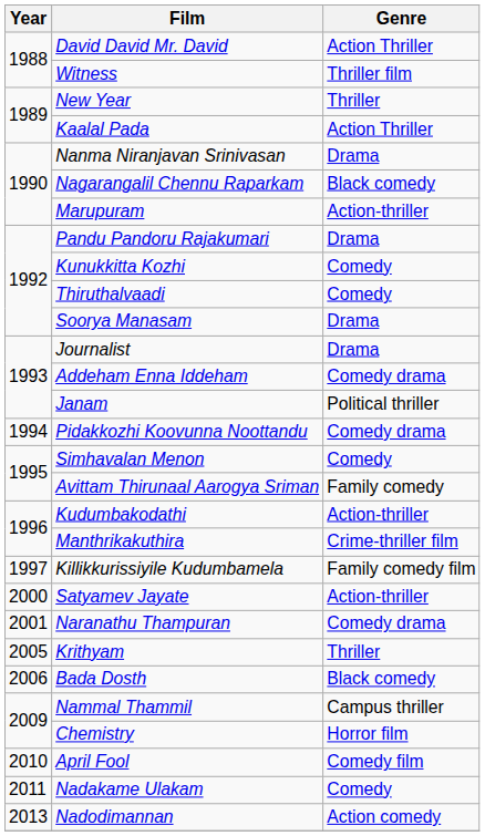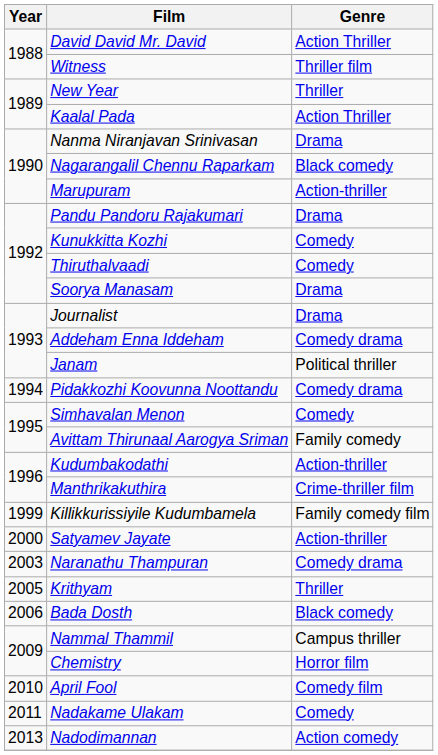 <table class="wikitable">
 <tr>
 <th>Year</th>
 <th>Film</th>
 <th>Genre</th>
 </tr>
 <tr>
 <td rowspan=2>1988</td>
 <td><em><a href='#'>David David Mr. David</a></em></td>
 <td><a href='#'>Action Thriller</a></td>
 </tr>
 <tr>
 <td><em><a href='#'>Witness</a></em></td>
 <td><a href='#'>Thriller film</a></td>
 </tr>
 <tr>
 <td rowspan=2>1989</td>
 <td><em><a href='#'>New Year</a></em></td>
 <td><a href='#'>Thriller</a></td>
 </tr>
 <tr>
 <td><em><a href='#'>Kaalal Pada</a></em></td>
 <td><a href='#'>Action Thriller</a></td>
 </tr>
 <tr>
 <td rowspan=3>1990</td>
 <td><em>Nanma Niranjavan Srinivasan</em></td>
 <td><a href='#'>Drama</a></td>
 </tr>
 <tr>
 <td><em><a href='#'>Nagarangalil Chennu Raparkam</a></em></td>
 <td><a href='#'>Black comedy</a></td>
 </tr>
 <tr>
 <td><em><a href='#'>Marupuram</a></em></td>
 <td><a href='#'>Action-thriller</a></td>
 </tr>
 <tr>
 <td rowspan=4>1992</td>
 <td><em><a href='#'>Pandu Pandoru Rajakumari</a></em></td>
 <td><a href='#'>Drama</a></td>
 </tr>
 <tr>
 <td><em><a href='#'>Kunukkitta Kozhi</a></em></td>
 <td><a href='#'>Comedy</a></td>
 </tr>
 <tr>
 <td><em><a href='#'>Thiruthalvaadi</a></em></td>
 <td><a href='#'>Comedy</a></td>
 </tr>
 <tr>
 <td><em><a href='#'>Soorya Manasam</a></em></td>
 <td><a href='#'>Drama</a></td>
 </tr>
 <tr>
 <td rowspan=3>1993</td>
 <td><em>Journalist</em></td>
 <td><a href='#'>Drama</a></td>
 </tr>
 <tr>
 <td><em><a href='#'>Addeham Enna Iddeham</a></em></td>
 <td><a href='#'>Comedy drama</a></td>
 </tr>
 <tr>
 <td><em><a href='#'>Janam</a></em></td>
 <td>Political thriller</td>
 </tr>
 <tr>
 <td>1994</td>
 <td><em><a href='#'>Pidakkozhi Koovunna Noottandu</a></em></td>
 <td><a href='#'>Comedy drama</a></td>
 </tr>
 <tr>
 <td rowspan=2>1995</td>
 <td><em><a href='#'>Simhavalan Menon</a></em></td>
 <td><a href='#'>Comedy</a></td>
 </tr>
 <tr>
 <td><em><a href='#'>Avittam Thirunaal Aarogya Sriman</a></em></td>
 <td>Family comedy</td>
 </tr>
 <tr>
 <td rowspan=2>1996</td>
 <td><em><a href='#'>Kudumbakodathi</a></em></td>
 <td><a href='#'>Action-thriller</a></td>
 </tr>
 <tr>
 <td><em><a href='#'>Manthrikakuthira</a></em></td>
 <td><a href='#'>Crime-thriller film</a></td>
 </tr>
 <tr>
-<td>1997</td>
+<td>1999</td>
 <td><em>Killikkurissiyile Kudumbamela</em></td>
 <td>Family comedy film</td>
 </tr>
 <tr>
 <td>2000</td>
 <td><em><a href='#'>Satyamev Jayate</a></em></td>
 <td><a href='#'>Action-thriller</a></td>
 </tr>
 <tr>
-<td>2001</td>
+<td>2003</td>
 <td><em><a href='#'>Naranathu Thampuran</a></em></td>
 <td><a href='#'>Comedy drama</a></td>
 </tr>
 <tr>
 <td>2005</td>
 <td><em><a href='#'>Krithyam</a></em></td>
 <td><a href='#'>Thriller</a></td>
 </tr>
 <tr>
 <td>2006</td>
 <td><em><a href='#'>Bada Dosth</a></em></td>
 <td><a href='#'>Black comedy</a></td>
 </tr>
 <tr>
 <td rowspan=2>2009</td>
 <td><em><a href='#'>Nammal Thammil</a></em></td>
 <td>Campus thriller</td>
 </tr>
 <tr>
 <td><em><a href='#'>Chemistry</a></em></td>
 <td><a href='#'>Horror film</a></td>
 </tr>
 <tr>
 <td>2010</td>
 <td><em><a href='#'>April Fool</a></em></td>
 <td><a href='#'>Comedy film</a></td>
 </tr>
 <tr>
 <td>2011</td>
 <td><em><a href='#'>Nadakame Ulakam</a></em></td>
 <td><a href='#'>Comedy</a></td>
 </tr>
 <tr>
 <td>2013</td>
 <td><em><a href='#'>Nadodimannan</a></em></td>
 <td><a href='#'>Action comedy</a></td>
 </tr>
 <tr>
 </tr>
 </table>
